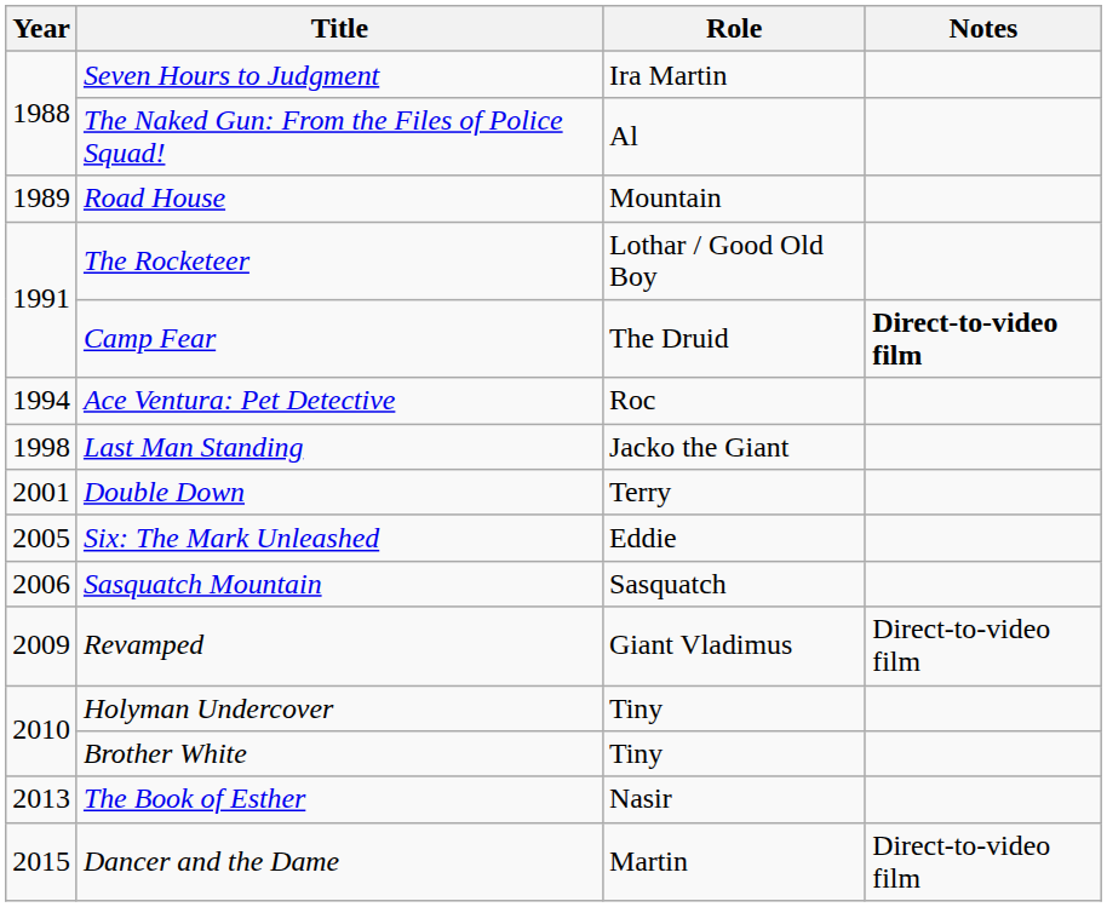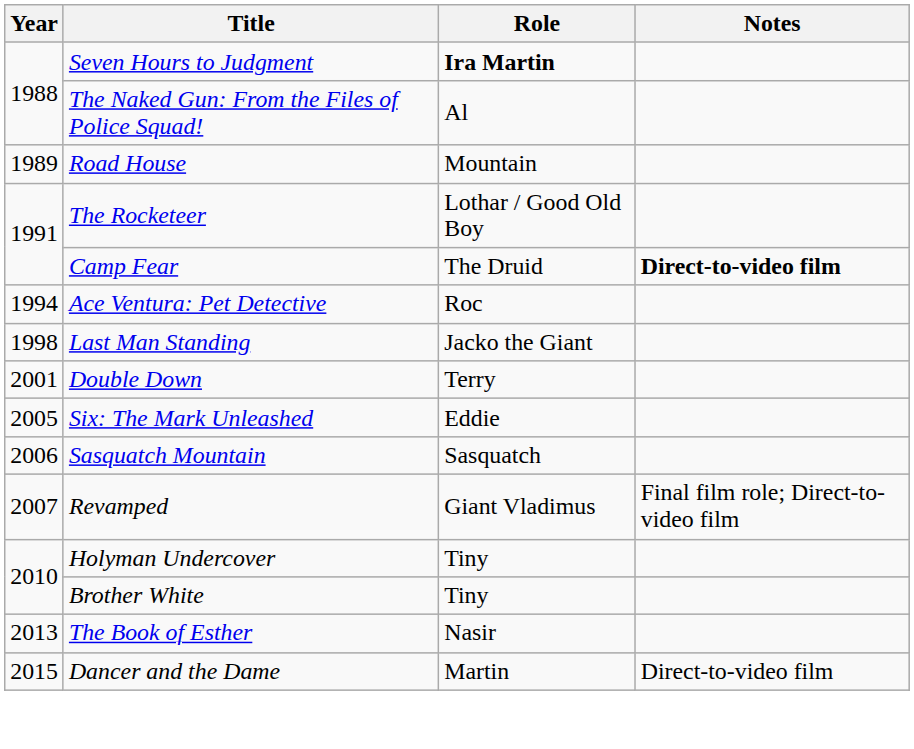 <table class="wikitable sortable">
 <tr>
 <th>Year</th>
 <th>Title</th>
 <th>Role</th>
 <th class="unsortable">Notes</th>
 </tr>
 <tr>
 <td rowspan="2">1988</td>
 <td><a href='#'><em>Seven Hours to Judgment</em></a></td>
-<td>Ira Martin</td>
+<td><strong>Ira Martin</strong></td>
 <td></td>
 </tr>
 <tr>
 <td><a href='#'><em>The Naked Gun: From the Files of Police Squad!</em></a></td>
 <td>Al</td>
 <td></td>
 </tr>
 <tr>
 <td>1989</td>
 <td><a href='#'><em>Road House</em></a></td>
 <td>Mountain</td>
 <td></td>
 </tr>
 <tr>
 <td rowspan="2">1991</td>
 <td><a href='#'><em>The Rocketeer</em></a></td>
 <td>Lothar / Good Old Boy</td>
 <td></td>
 </tr>
 <tr>
 <td><em><a href='#'>Camp Fear</a></em></td>
 <td>The Druid</td>
 <td><strong>Direct-to-video film</strong></td>
 </tr>
 <tr>
 <td>1994</td>
 <td><a href='#'><em>Ace Ventura: Pet Detective</em></a></td>
 <td>Roc</td>
 <td></td>
 </tr>
 <tr>
 <td>1998</td>
 <td><a href='#'><em>Last Man Standing</em></a></td>
 <td>Jacko the Giant</td>
 <td></td>
 </tr>
 <tr>
 <td>2001</td>
 <td><a href='#'><em>Double Down</em></a></td>
 <td>Terry</td>
 <td></td>
 </tr>
 <tr>
 <td>2005</td>
 <td><a href='#'><em>Six: The Mark Unleashed</em></a></td>
 <td>Eddie</td>
 <td></td>
 </tr>
 <tr>
 <td>2006</td>
 <td><a href='#'><em>Sasquatch Mountain</em></a></td>
 <td>Sasquatch</td>
 <td></td>
 </tr>
 <tr>
-<td>2009</td>
+<td>2007</td>
 <td><em>Revamped</em></td>
 <td>Giant Vladimus</td>
-<td>Direct-to-video film</td>
+<td>Final film role; Direct-to-video film</td>
 </tr>
 <tr>
 <td rowspan="2">2010</td>
 <td><em>Holyman Undercover</em></td>
 <td>Tiny</td>
 <td></td>
 </tr>
 <tr>
 <td><em>Brother White</em></td>
 <td>Tiny</td>
 <td></td>
 </tr>
 <tr>
 <td>2013</td>
 <td><em><a href='#'>The Book of Esther</a></em></td>
 <td>Nasir</td>
 <td></td>
 </tr>
 <tr>
 <td>2015</td>
 <td><em>Dancer and the Dame</em></td>
 <td>Martin</td>
 <td>Direct-to-video film</td>
 </tr>
 </table>
